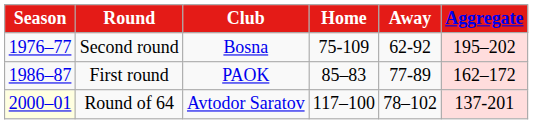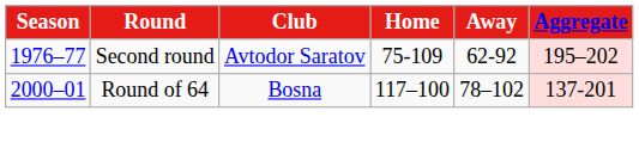 <table class="wikitable" style="text-align: center;">
 <tr>
 <th style="color:white; background:#E41B17;">Season</th>
 <th style="color:white; background:#E41B17;">Round</th>
 <th style="color:white; background:#E41B17;">Club</th>
 <th style="color:white; background:#E41B17;">Home</th>
 <th style="color:white; background:#E41B17;">Away</th>
 <th style="color:white; background:#E41B17;"><a href='#'>Aggregate</a></th>
 </tr>
 <tr>
 <td><a href='#'>1976–77</a></td>
 <td>Second round</td>
-<td> <a href='#'>Bosna</a></td>
+<td><a href='#'>Avtodor Saratov</a></td>
 <td>75-109</td>
 <td>62-92</td>
 <td style="text-align:center; background:#fdd;">195–202</td>
 </tr>
 <tr>
-<td><a href='#'>1986–87</a></td>
-<td>First round</td>
-<td><a href='#'>PAOK</a></td>
-<td>85–83</td>
-<td>77-89</td>
-<td style="text-align:center; background:#fdd;">162–172</td>
-</tr>
-<tr>
-<td style="background: lightyellow;"><a href='#'>2000–01</a></td>
+<td><a href='#'>2000–01</a></td>
 <td>Round of 64</td>
-<td><a href='#'>Avtodor Saratov</a></td>
+<td> <a href='#'>Bosna</a></td>
 <td>117–100</td>
 <td>78–102</td>
 <td style="text-align:center; background:#fdd;">137-201</td>
 </tr>
 </table>
